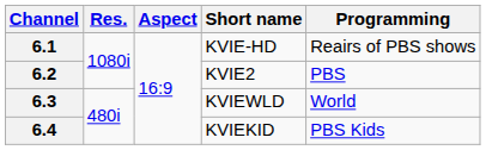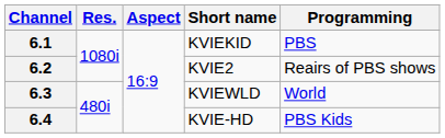 <table class="wikitable">
 <tr>
 <th scope = "col"><a href='#'>Channel</a></th>
 <th scope = "col"><a href='#'>Res.</a></th>
 <th scope = "col"><a href='#'>Aspect</a></th>
 <th scope = "col">Short name</th>
 <th scope = "col">Programming</th>
 </tr>
 <tr>
 <th scope = "row">6.1</th>
 <td rowspan="2"><a href='#'>1080i</a></td>
 <td rowspan=4><a href='#'>16:9</a></td>
-<td>KVIE-HD</td>
-<td>Reairs of PBS shows</td>
+<td>KVIEKID</td>
+<td><a href='#'>PBS</a></td>
 </tr>
 <tr>
 <th scope = "row">6.2</th>
 <td>KVIE2</td>
-<td><a href='#'>PBS</a></td>
+<td>Reairs of PBS shows</td>
 </tr>
 <tr>
 <th scope = "row">6.3</th>
 <td rowspan="2"><a href='#'>480i</a></td>
 <td>KVIEWLD</td>
 <td><a href='#'>World</a></td>
 </tr>
 <tr>
 <th scope = "row">6.4</th>
-<td>KVIEKID</td>
+<td>KVIE-HD</td>
 <td><a href='#'>PBS Kids</a></td>
 </tr>
 </table>
